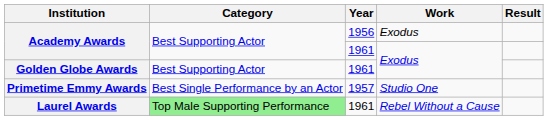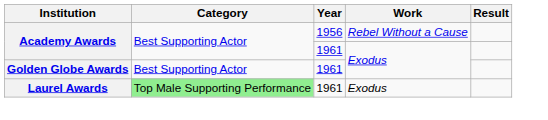 <table class="wikitable sortable">
 <tr>
 <th>Institution</th>
 <th>Category</th>
 <th>Year</th>
 <th>Work</th>
 <th>Result</th>
 </tr>
 <tr>
 <th rowspan="2"><a href='#'>Academy Awards</a></th>
 <td rowspan="2"><a href='#'>Best Supporting Actor</a></td>
 <td><a href='#'>1956</a></td>
-<td><em>Exodus</em></td>
+<td><em><a href='#'>Rebel Without a Cause</a></em></td>
 <td></td>
 </tr>
 <tr>
 <td><a href='#'>1961</a></td>
 <td rowspan="2"><em><a href='#'>Exodus</a></em></td>
 <td></td>
 </tr>
 <tr>
 <th><a href='#'>Golden Globe Awards</a></th>
 <td><a href='#'>Best Supporting Actor</a></td>
 <td><a href='#'>1961</a></td>
 <td></td>
 </tr>
 <tr>
-<th><a href='#'>Primetime Emmy Awards</a></th>
-<td><a href='#'>Best Single Performance by an Actor</a></td>
-<td><a href='#'>1957</a></td>
-<td><em><a href='#'>Studio One</a></em></td>
-<td></td>
-</tr>
-<tr>
 <th><a href='#'>Laurel Awards</a></th>
 <td style="background: lightgreen;">Top Male Supporting Performance</td>
 <td>1961</td>
-<td><em><a href='#'>Rebel Without a Cause</a></em></td>
+<td><em>Exodus</em></td>
 <td></td>
 </tr>
 </table>
